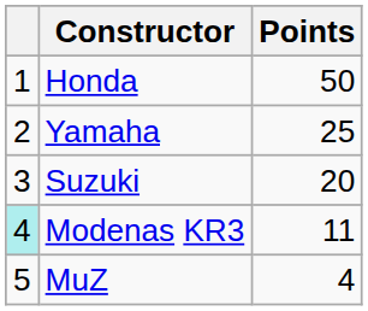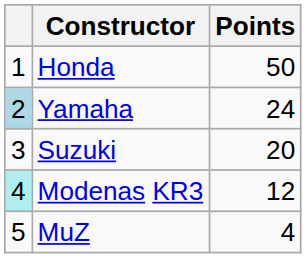 <table class="wikitable" style="font-size: 95%;">
 <tr>
 <th></th>
 <th>Constructor</th>
 <th>Points</th>
 </tr>
 <tr>
 <td align=center>1</td>
 <td> <a href='#'>Honda</a></td>
 <td align=right>50</td>
 </tr>
 <tr>
-<td align=center>2</td>
+<td align=center style="background: lightblue;">2</td>
 <td> <a href='#'>Yamaha</a></td>
-<td align=right>25</td>
+<td align=right>24</td>
 </tr>
 <tr>
 <td align=center>3</td>
 <td> <a href='#'>Suzuki</a></td>
 <td align=right>20</td>
 </tr>
 <tr>
 <td align=center style="background: paleturquoise;">4</td>
 <td> <a href='#'>Modenas</a> <a href='#'>KR3</a></td>
-<td align=right>11</td>
+<td align=right>12</td>
 </tr>
 <tr>
 <td align=center>5</td>
 <td> <a href='#'>MuZ</a></td>
 <td align=right>4</td>
 </tr>
 </table>
